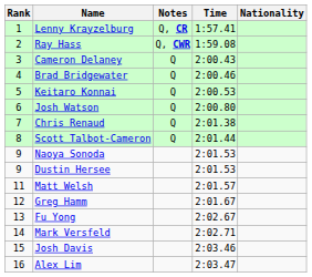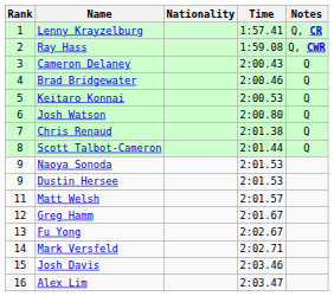 <table class="wikitable sortable" style="text-align:center">
 <tr>
 <th>Rank</th>
 <th>Name</th>
+<th>Nationality</th>
+<th>Time</th>
 <th>Notes</th>
-<th>Time</th>
-<th>Nationality</th>
 </tr>
 <tr bgcolor=ccffcc>
 <td>1</td>
 <td align=left><a href='#'>Lenny Krayzelburg</a></td>
+<td align=left></td>
+<td>1:57.41</td>
 <td>Q, <strong><a href='#'>CR</a></strong></td>
-<td>1:57.41</td>
-<td align=left></td>
 </tr>
 <tr bgcolor=ccffcc>
 <td>2</td>
 <td align=left><a href='#'>Ray Hass</a></td>
+<td align=left></td>
+<td>1:59.08</td>
 <td>Q, <strong><a href='#'>CWR</a></strong></td>
-<td>1:59.08</td>
-<td align=left></td>
 </tr>
 <tr bgcolor=ccffcc>
 <td>3</td>
 <td align=left><a href='#'>Cameron Delaney</a></td>
+<td align=left></td>
+<td>2:00.43</td>
 <td>Q</td>
-<td>2:00.43</td>
-<td align=left></td>
 </tr>
 <tr bgcolor=ccffcc>
 <td>4</td>
 <td align=left><a href='#'>Brad Bridgewater</a></td>
+<td align=left></td>
+<td>2:00.46</td>
 <td>Q</td>
-<td>2:00.46</td>
-<td align=left></td>
 </tr>
 <tr bgcolor=ccffcc>
 <td>5</td>
 <td align=left><a href='#'>Keitaro Konnai</a></td>
+<td align=left></td>
+<td>2:00.53</td>
 <td>Q</td>
-<td>2:00.53</td>
-<td align=left></td>
 </tr>
 <tr bgcolor=ccffcc>
 <td>6</td>
 <td align=left><a href='#'>Josh Watson</a></td>
+<td align=left></td>
+<td>2:00.80</td>
 <td>Q</td>
-<td>2:00.80</td>
-<td align=left></td>
 </tr>
 <tr bgcolor=ccffcc>
 <td>7</td>
 <td align=left><a href='#'>Chris Renaud</a></td>
+<td align=left></td>
+<td>2:01.38</td>
 <td>Q</td>
-<td>2:01.38</td>
-<td align=left></td>
 </tr>
 <tr bgcolor=ccffcc>
 <td>8</td>
 <td align=left><a href='#'>Scott Talbot-Cameron</a></td>
+<td align=left></td>
+<td>2:01.44</td>
 <td>Q</td>
-<td>2:01.44</td>
-<td align=left></td>
 </tr>
 <tr>
 <td>9</td>
 <td align=left><a href='#'>Naoya Sonoda</a></td>
+<td align=left></td>
+<td>2:01.53</td>
 <td></td>
-<td>2:01.53</td>
-<td align=left></td>
 </tr>
 <tr>
 <td>9</td>
 <td align=left><a href='#'>Dustin Hersee</a></td>
+<td align=left></td>
+<td>2:01.53</td>
 <td></td>
-<td>2:01.53</td>
-<td align=left></td>
 </tr>
 <tr>
 <td>11</td>
 <td align=left><a href='#'>Matt Welsh</a></td>
+<td align=left></td>
+<td>2:01.57</td>
 <td></td>
-<td>2:01.57</td>
-<td align=left></td>
 </tr>
 <tr>
 <td>12</td>
 <td align=left><a href='#'>Greg Hamm</a></td>
+<td align=left></td>
+<td>2:01.67</td>
 <td></td>
-<td>2:01.67</td>
-<td align=left></td>
 </tr>
 <tr>
 <td>13</td>
 <td align=left><a href='#'>Fu Yong</a></td>
+<td align=left></td>
+<td>2:02.67</td>
 <td></td>
-<td>2:02.67</td>
-<td align=left></td>
 </tr>
 <tr>
 <td>14</td>
 <td align=left><a href='#'>Mark Versfeld</a></td>
+<td align=left></td>
+<td>2:02.71</td>
 <td></td>
-<td>2:02.71</td>
-<td align=left></td>
 </tr>
 <tr>
 <td>15</td>
 <td align=left><a href='#'>Josh Davis</a></td>
+<td align=left></td>
+<td>2:03.46</td>
 <td></td>
-<td>2:03.46</td>
-<td align=left></td>
 </tr>
 <tr>
 <td>16</td>
 <td align=left><a href='#'>Alex Lim</a></td>
+<td align=left></td>
+<td>2:03.47</td>
 <td></td>
-<td>2:03.47</td>
-<td align=left></td>
 </tr>
 </table>
